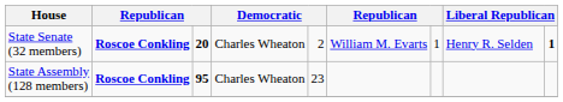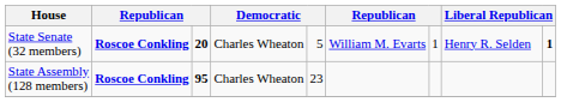 <table class=wikitable>
 <tr bgcolor=lightgrey>
 <th>House</th>
 <th colspan="2"><a href='#'>Republican</a></th>
 <th colspan="2"><a href='#'>Democratic</a></th>
 <th colspan="2"><a href='#'>Republican</a></th>
 <th colspan="2"><a href='#'>Liberal Republican</a></th>
 </tr>
 <tr>
 <td><a href='#'>State Senate</a> <br>(32 members)</td>
 <td><strong><a href='#'>Roscoe Conkling</a></strong></td>
 <td align="right"><strong>20</strong></td>
 <td>Charles Wheaton</td>
-<td align="right">2</td>
+<td align="right">5</td>
 <td><a href='#'>William M. Evarts</a></td>
 <td align="right">1</td>
 <td><a href='#'>Henry R. Selden</a></td>
 <td align="right"><strong>1</strong></td>
 </tr>
 <tr>
 <td><a href='#'>State Assembly</a> <br>(128 members)</td>
 <td><strong><a href='#'>Roscoe Conkling</a></strong></td>
 <td align="right"><strong>95</strong></td>
 <td>Charles Wheaton</td>
 <td align="right">23</td>
 <td> </td>
 <td> </td>
 <td> </td>
 <td> </td>
 </tr>
 <tr>
 </tr>
 </table>
